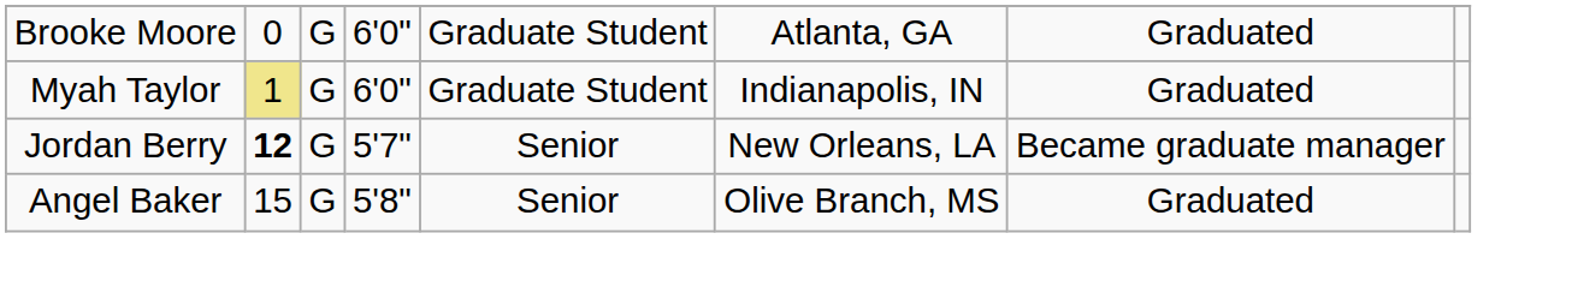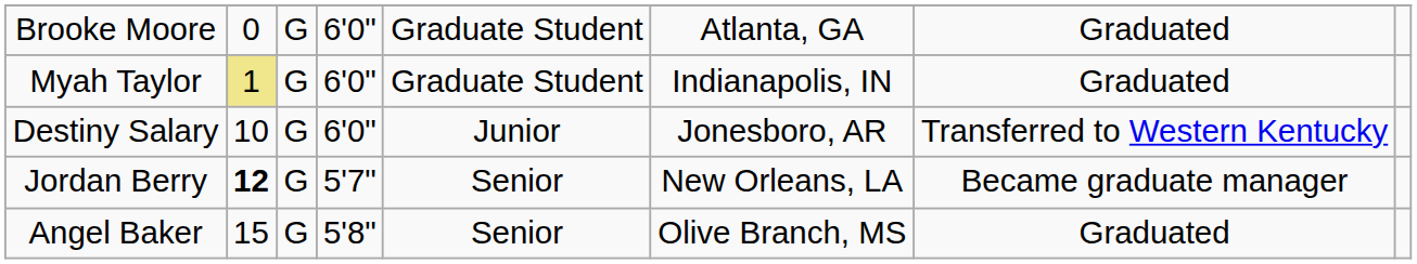 <table class="wikitable sortable" style="text-align: center">
 <tr align=center>
 </tr>
 <tr>
 <td>Brooke Moore</td>
 <td>0</td>
 <td>G</td>
 <td>6'0"</td>
 <td>Graduate Student</td>
 <td>Atlanta, GA</td>
 <td>Graduated</td>
 <td></td>
 </tr>
 <tr>
 <td>Myah Taylor</td>
 <td style="background: khaki;">1</td>
 <td>G</td>
 <td>6'0"</td>
 <td>Graduate Student</td>
 <td>Indianapolis, IN</td>
 <td>Graduated</td>
 <td></td>
 </tr>
 <tr>
+<td>Destiny Salary</td>
+<td>10</td>
+<td>G</td>
+<td>6'0"</td>
+<td>Junior</td>
+<td>Jonesboro, AR</td>
+<td>Transferred to <a href='#'>Western Kentucky</a></td>
+<td></td>
+</tr>
+<tr>
 <td>Jordan Berry</td>
 <td><strong>12</strong></td>
 <td>G</td>
 <td>5'7"</td>
 <td>Senior</td>
 <td>New Orleans, LA</td>
 <td>Became graduate manager</td>
 <td></td>
 </tr>
 <tr>
 <td>Angel Baker</td>
 <td>15</td>
 <td>G</td>
 <td>5'8"</td>
 <td>Senior</td>
 <td>Olive Branch, MS</td>
 <td>Graduated</td>
 <td></td>
 </tr>
 </table>
